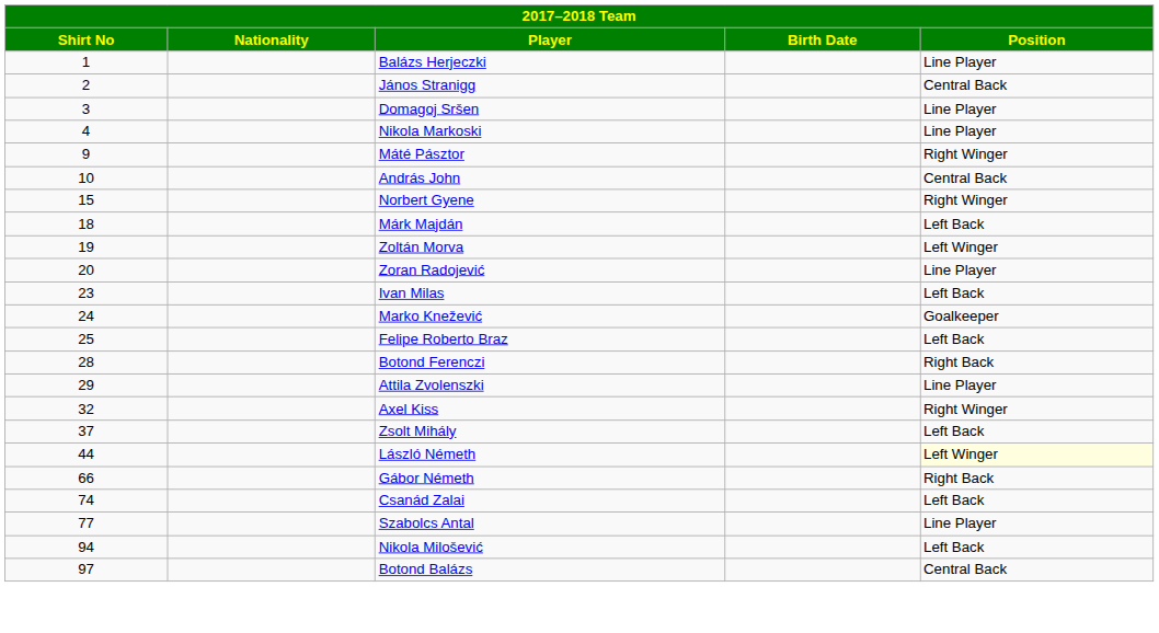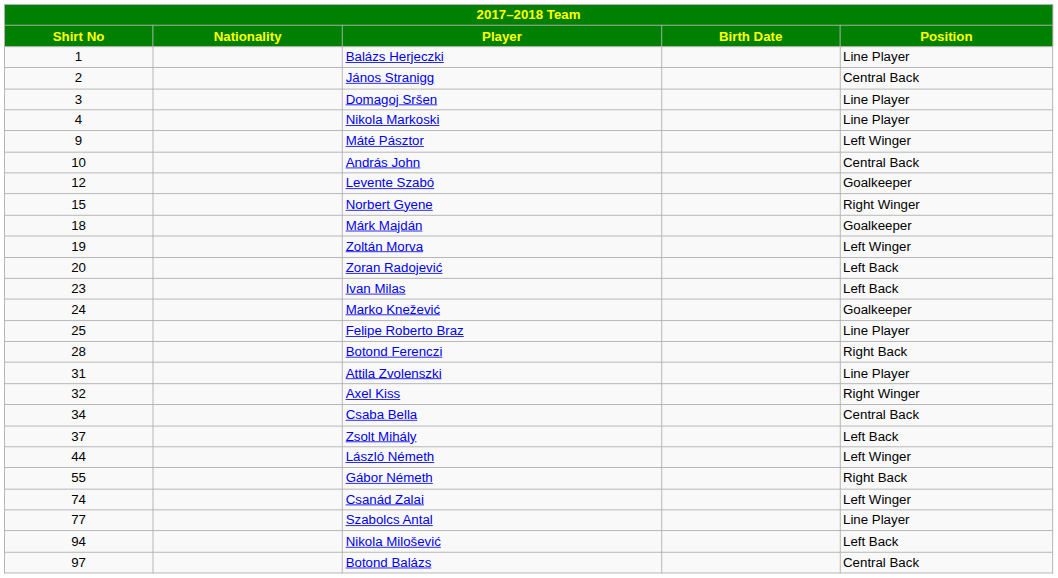 <table class="wikitable collapsible collapsed" style="width:100%">
 <tr>
 <th colspan=5 style="background-color:green;color:yellow;text-align:center;"> <strong>2017–2018 Team</strong></th>
 </tr>
 <tr>
 <th style="color:yellow; background:green">Shirt No</th>
 <th style="color:yellow; background:green">Nationality</th>
 <th style="color:yellow; background:green">Player</th>
 <th style="color:yellow; background:green">Birth Date</th>
 <th style="color:yellow; background:green">Position</th>
 </tr>
 <tr>
 <td align=center>1</td>
 <td></td>
 <td><a href='#'>Balázs Herjeczki</a></td>
 <td></td>
 <td>Line Player</td>
 </tr>
 <tr>
 <td align=center>2</td>
 <td></td>
 <td><a href='#'>János Stranigg</a></td>
 <td></td>
 <td>Central Back</td>
 </tr>
 <tr>
 <td align=center>3</td>
 <td></td>
 <td><a href='#'>Domagoj Sršen</a></td>
 <td></td>
 <td>Line Player</td>
 </tr>
 <tr>
 <td align=center>4</td>
 <td></td>
 <td><a href='#'>Nikola Markoski</a></td>
 <td></td>
 <td>Line Player</td>
 </tr>
 <tr>
 <td align=center>9</td>
 <td></td>
 <td><a href='#'>Máté Pásztor</a></td>
 <td></td>
-<td>Right Winger</td>
+<td>Left Winger</td>
 </tr>
 <tr>
 <td align=center>10</td>
 <td></td>
 <td><a href='#'>András John</a></td>
 <td></td>
 <td>Central Back</td>
+</tr>
+<tr>
+<td align=center>12</td>
+<td></td>
+<td><a href='#'>Levente Szabó</a></td>
+<td></td>
+<td>Goalkeeper</td>
 </tr>
 <tr>
 <td align=center>15</td>
 <td></td>
 <td><a href='#'>Norbert Gyene</a></td>
 <td></td>
 <td>Right Winger</td>
 </tr>
 <tr>
 <td align=center>18</td>
 <td></td>
 <td><a href='#'>Márk Majdán</a></td>
 <td></td>
-<td>Left Back</td>
+<td>Goalkeeper</td>
 </tr>
 <tr>
 <td align=center>19</td>
 <td></td>
 <td><a href='#'>Zoltán Morva</a></td>
 <td></td>
 <td>Left Winger</td>
 </tr>
 <tr>
 <td align=center>20</td>
 <td></td>
 <td><a href='#'>Zoran Radojević</a></td>
 <td></td>
-<td>Line Player</td>
+<td>Left Back</td>
 </tr>
 <tr>
 <td align=center>23</td>
 <td></td>
 <td><a href='#'>Ivan Milas</a></td>
 <td></td>
 <td>Left Back</td>
 </tr>
 <tr>
 <td align=center>24</td>
 <td></td>
 <td><a href='#'>Marko Knežević</a></td>
 <td></td>
 <td>Goalkeeper</td>
 </tr>
 <tr>
 <td align=center>25</td>
 <td></td>
 <td><a href='#'>Felipe Roberto Braz</a></td>
 <td></td>
-<td>Left Back</td>
+<td>Line Player</td>
 </tr>
 <tr>
 <td align=center>28</td>
 <td></td>
 <td><a href='#'>Botond Ferenczi</a></td>
 <td></td>
 <td>Right Back</td>
 </tr>
 <tr>
-<td align=center>29</td>
+<td align=center>31</td>
 <td></td>
 <td><a href='#'>Attila Zvolenszki</a></td>
 <td></td>
 <td>Line Player</td>
 </tr>
 <tr>
 <td align=center>32</td>
 <td></td>
 <td><a href='#'>Axel Kiss</a></td>
 <td></td>
 <td>Right Winger</td>
 </tr>
 <tr>
+<td align=center>34</td>
+<td></td>
+<td><a href='#'>Csaba Bella</a></td>
+<td></td>
+<td>Central Back</td>
+</tr>
+<tr>
 <td align=center>37</td>
 <td></td>
 <td><a href='#'>Zsolt Mihály</a></td>
 <td></td>
 <td>Left Back</td>
 </tr>
 <tr>
 <td align=center>44</td>
 <td></td>
 <td><a href='#'>László Németh</a></td>
 <td></td>
-<td style="background: lightyellow;">Left Winger</td>
+<td>Left Winger</td>
 </tr>
 <tr>
-<td align=center>66</td>
+<td align=center>55</td>
 <td></td>
 <td><a href='#'>Gábor Németh</a></td>
 <td></td>
 <td>Right Back</td>
 </tr>
 <tr>
 <td align=center>74</td>
 <td></td>
 <td><a href='#'>Csanád Zalai</a></td>
 <td></td>
-<td>Left Back</td>
+<td>Left Winger</td>
 </tr>
 <tr>
 <td align=center>77</td>
 <td></td>
 <td><a href='#'>Szabolcs Antal</a></td>
 <td></td>
 <td>Line Player</td>
 </tr>
 <tr>
 <td align=center>94</td>
 <td></td>
 <td><a href='#'>Nikola Milošević</a></td>
 <td></td>
 <td>Left Back</td>
 </tr>
 <tr>
 <td align=center>97</td>
 <td></td>
 <td><a href='#'>Botond Balázs</a></td>
 <td></td>
 <td>Central Back</td>
 </tr>
 </table>
